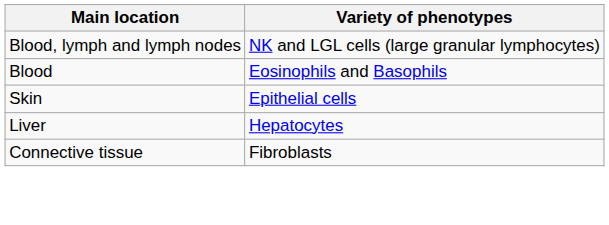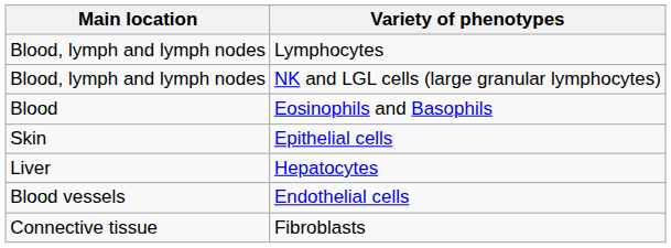 <table class="wikitable" style="margin:1em auto 1em auto;">
 <tr>
 <th>Main location</th>
 <th>Variety of phenotypes</th>
+</tr>
+<tr>
+<td>Blood, lymph and lymph nodes</td>
+<td>Lymphocytes</td>
 </tr>
 <tr>
 <td>Blood, lymph and lymph nodes</td>
 <td><a href='#'>NK</a> and LGL cells (large granular lymphocytes)</td>
 </tr>
 <tr>
 <td>Blood</td>
 <td><a href='#'>Eosinophils</a> and <a href='#'>Basophils</a></td>
 </tr>
 <tr>
 <td>Skin</td>
 <td><a href='#'>Epithelial cells</a></td>
 </tr>
 <tr>
 <td>Liver</td>
 <td><a href='#'>Hepatocytes</a></td>
 </tr>
 <tr>
+<td>Blood vessels</td>
+<td><a href='#'>Endothelial cells</a></td>
+</tr>
+<tr>
 <td>Connective tissue</td>
 <td>Fibroblasts</td>
 </tr>
 </table>
